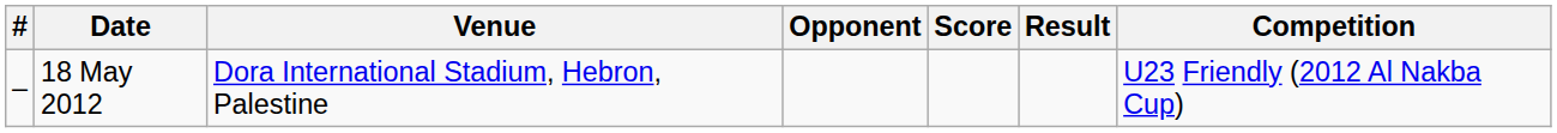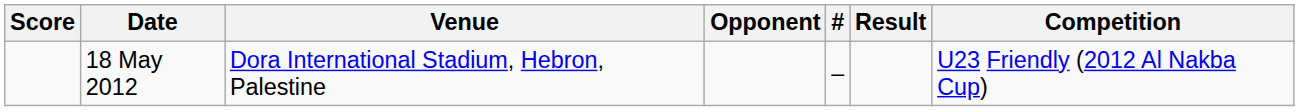 <table class="wikitable collapsible collapsed" style="text-align:left; margin:auto;">
 <tr>
-<th>#</th>
+<th>Score</th>
 <th>Date</th>
 <th>Venue</th>
 <th>Opponent</th>
-<th>Score</th>
+<th>#</th>
 <th>Result</th>
 <th>Competition</th>
 </tr>
 <tr>
-<td>–</td>
+<td></td>
 <td>18 May 2012</td>
 <td><a href='#'>Dora International Stadium</a>, <a href='#'>Hebron</a>, Palestine</td>
 <td></td>
-<td></td>
+<td>–</td>
 <td></td>
 <td><a href='#'>U23</a> <a href='#'>Friendly</a> (<a href='#'>2012 Al Nakba Cup</a>)</td>
 </tr>
 </table>
